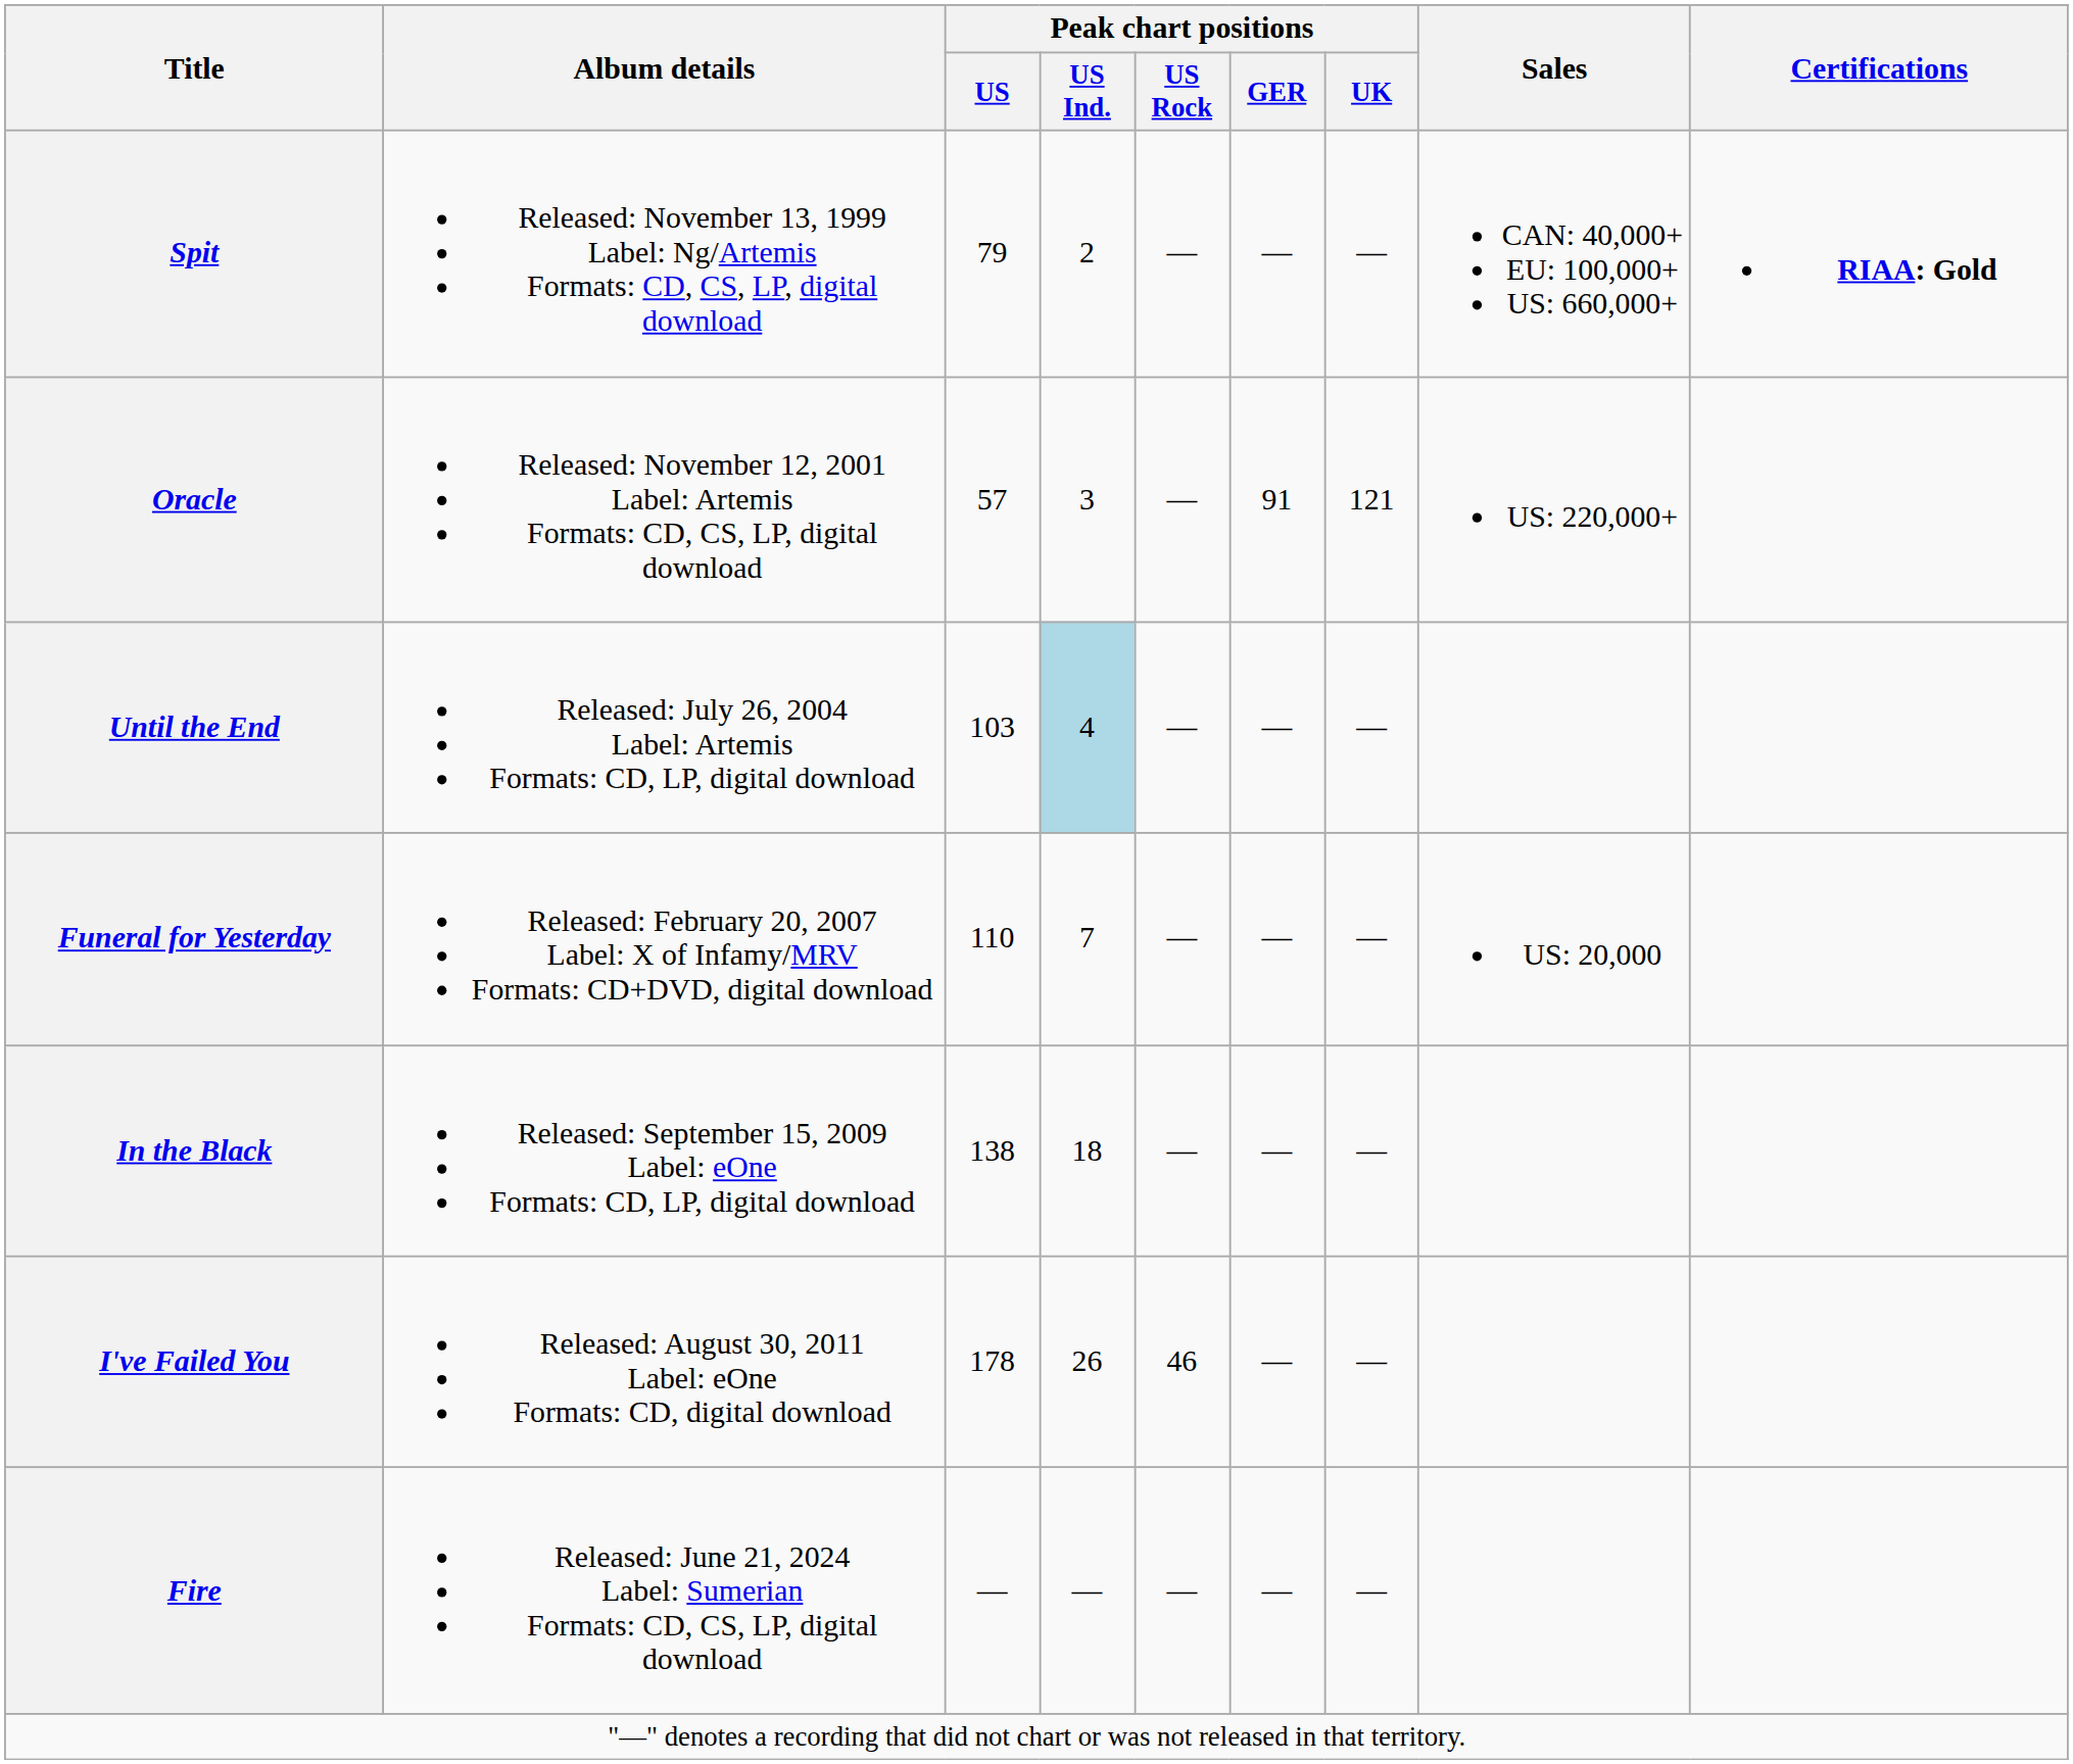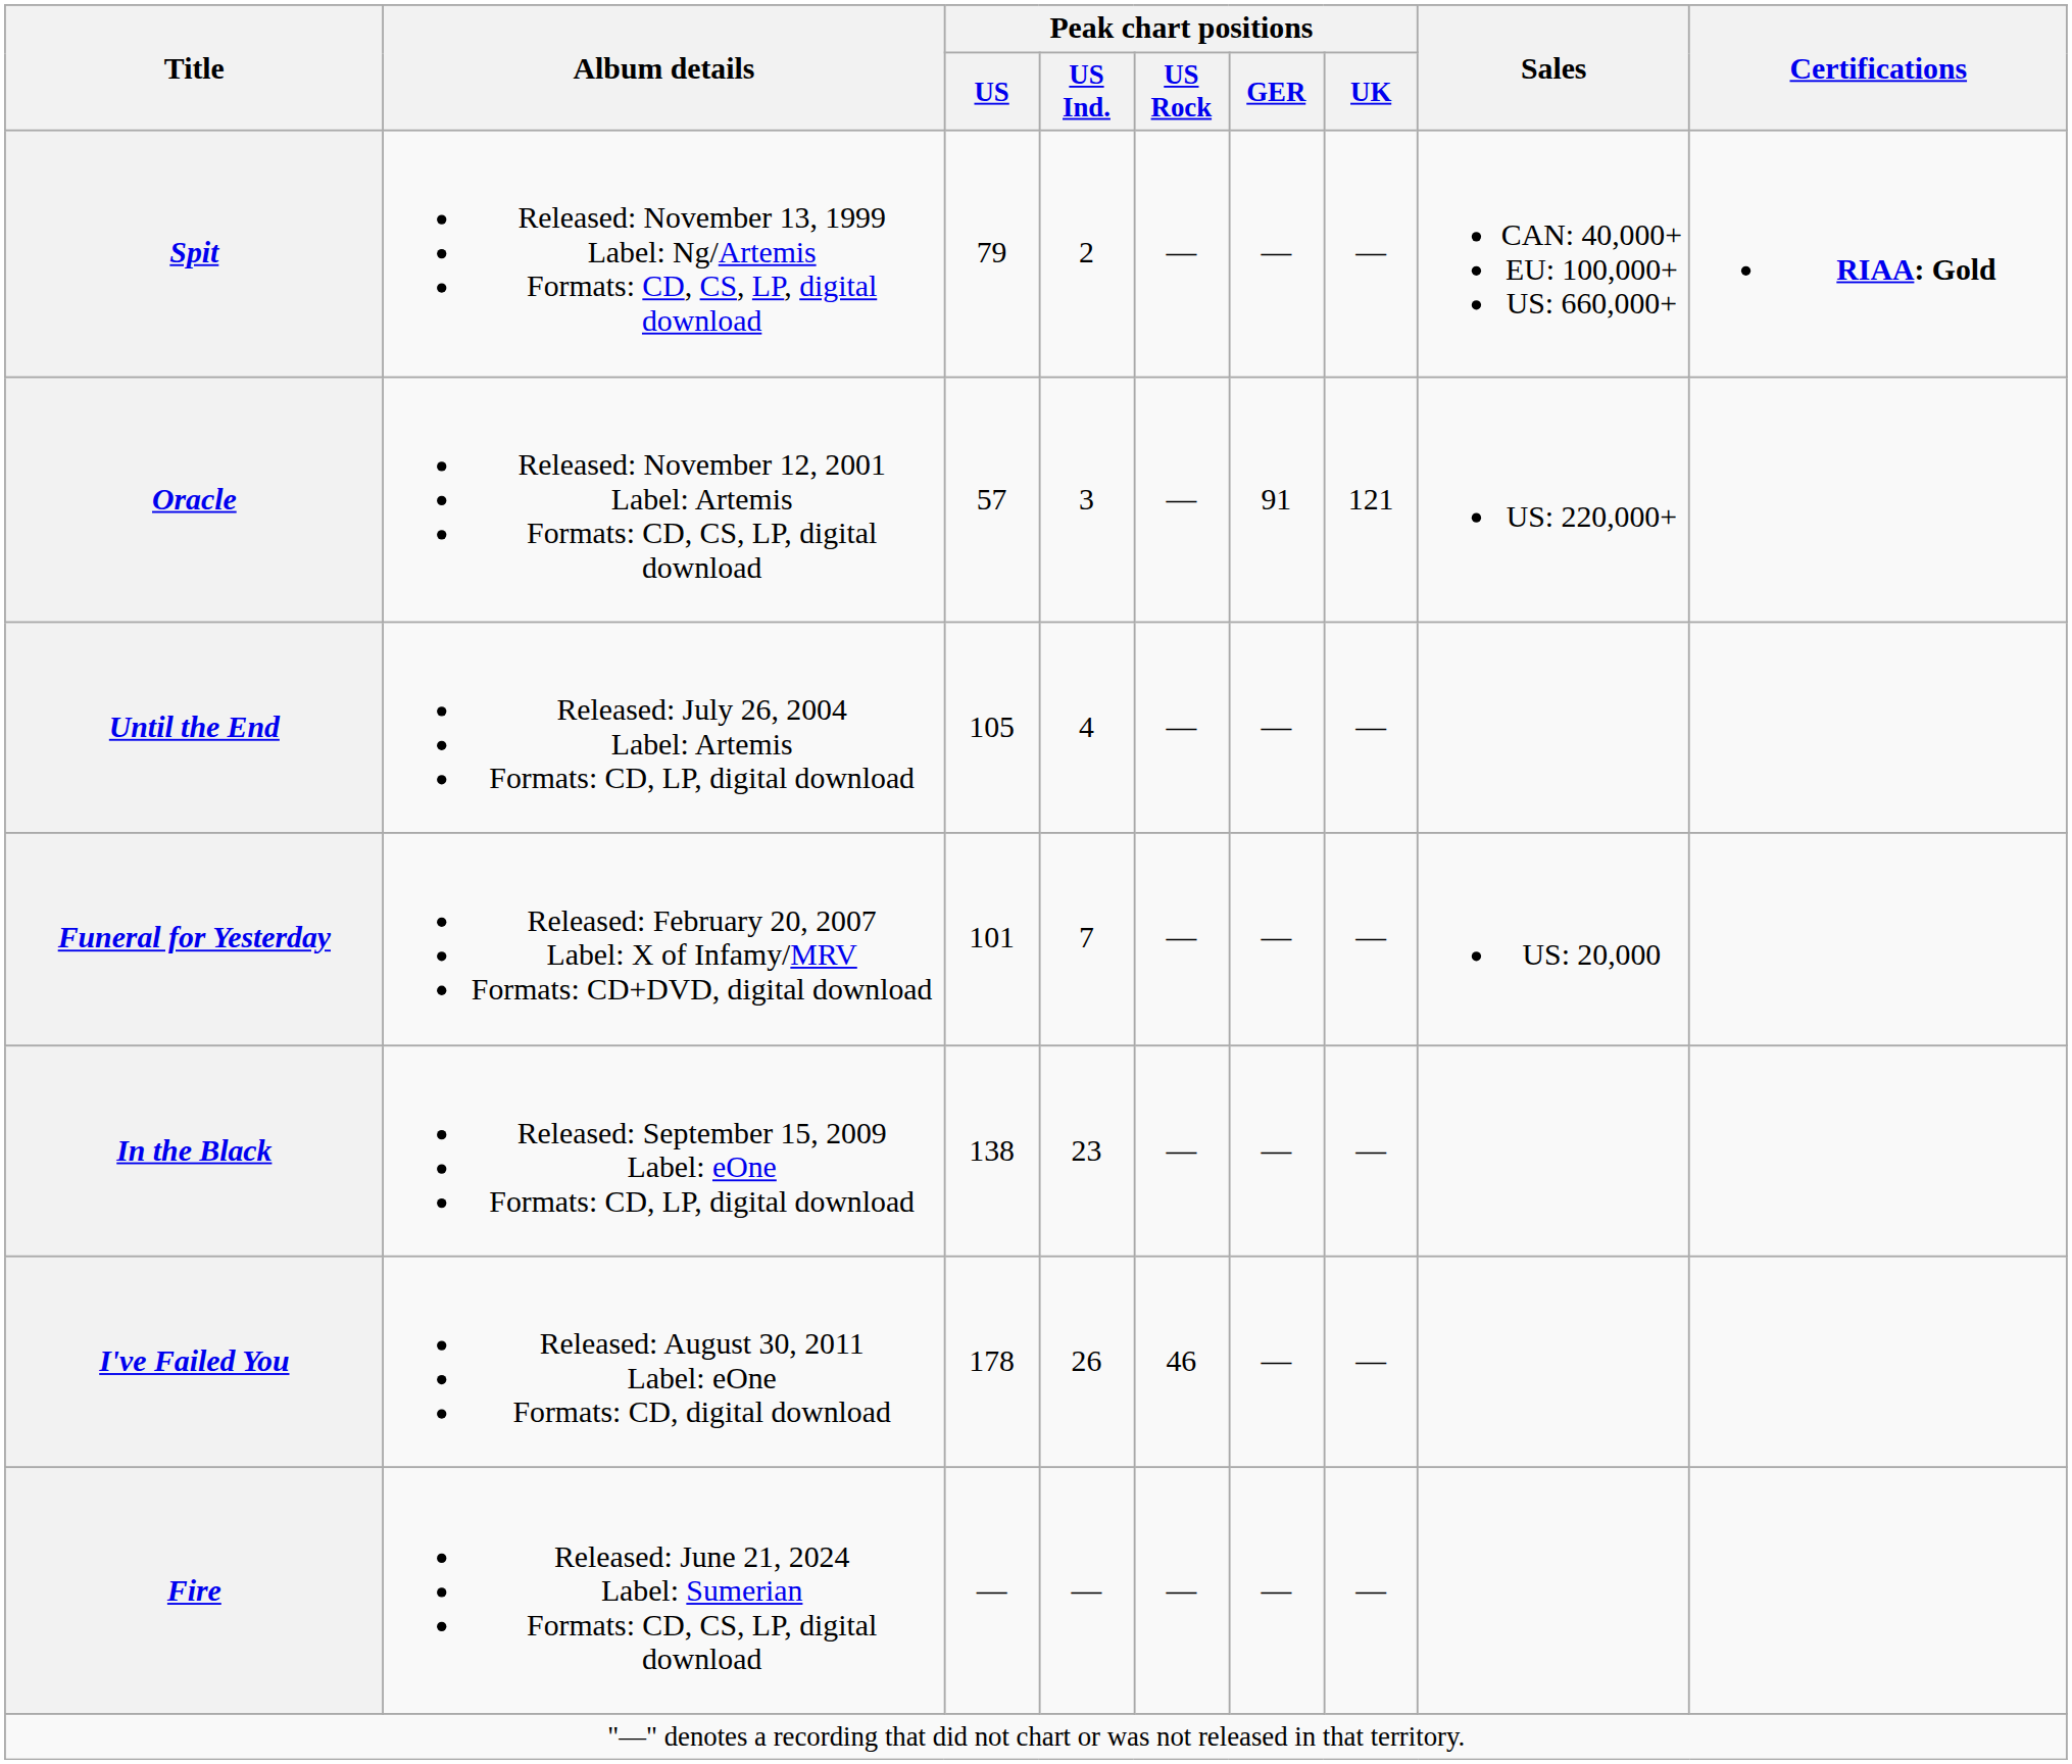 <table class="wikitable plainrowheaders" style="text-align:center;">
 <tr>
 <th scope="col" rowspan="2" style="width:12em;">Title</th>
 <th scope="col" rowspan="2" style="width:18em;">Album details</th>
 <th scope="col" colspan="5">Peak chart positions</th>
 <th rowspan="2">Sales</th>
 <th rowspan="2" scope="col" style="width:12em;"><a href='#'>Certifications</a></th>
 </tr>
 <tr>
 <th scope="col" style="width:3em;font-size:90%;"><a href='#'>US</a><br></th>
 <th scope="col" style="width:3em;font-size:90%;"><a href='#'>US<br>Ind.</a><br></th>
 <th scope="col" style="width:3em;font-size:90%;"><a href='#'>US<br>Rock</a><br></th>
 <th scope="col" style="width:3em;font-size:90%;"><a href='#'>GER</a><br></th>
 <th scope="col" style="width:3em;font-size:90%;"><a href='#'>UK</a><br></th>
 </tr>
 <tr>
 <th scope="row"><em><a href='#'>Spit</a></em></th>
 <td><br><ul><li>Released: November 13, 1999</li><li>Label: Ng/<a href='#'>Artemis</a></li><li>Formats: <a href='#'>CD</a>, <a href='#'>CS</a>, <a href='#'>LP</a>, <a href='#'>digital download</a></li></ul></td>
 <td>79</td>
 <td>2</td>
 <td>—</td>
 <td>—</td>
 <td>—</td>
 <td><br><ul><li>CAN: 40,000+</li><li>EU: 100,000+</li><li>US: 660,000+</li></ul></td>
 <td><strong><br><ul><li><a href='#'>RIAA</a>: Gold</li></ul></strong></td>
 </tr>
 <tr>
 <th scope="row"><em><a href='#'>Oracle</a></em></th>
 <td><br><ul><li>Released: November 12, 2001</li><li>Label: Artemis</li><li>Formats: CD, CS, LP, digital download</li></ul></td>
 <td>57</td>
 <td>3</td>
 <td>—</td>
 <td>91</td>
 <td>121</td>
 <td><br><ul><li>US: 220,000+</li></ul></td>
 <td></td>
 </tr>
 <tr>
 <th scope="row"><em><a href='#'>Until the End</a></em></th>
 <td><br><ul><li>Released: July 26, 2004</li><li>Label: Artemis</li><li>Formats: CD, LP, digital download</li></ul></td>
-<td>103</td>
-<td style="background: lightblue;">4</td>
+<td>105</td>
+<td>4</td>
 <td>—</td>
 <td>—</td>
 <td>—</td>
 <td></td>
 <td></td>
 </tr>
 <tr>
 <th scope="row"><em><a href='#'>Funeral for Yesterday</a></em></th>
 <td><br><ul><li>Released: February 20, 2007</li><li>Label: X of Infamy/<a href='#'>MRV</a></li><li>Formats: CD+DVD, digital download</li></ul></td>
-<td>110</td>
+<td>101</td>
 <td>7</td>
 <td>—</td>
 <td>—</td>
 <td>—</td>
 <td><br><ul><li>US: 20,000</li></ul></td>
 <td></td>
 </tr>
 <tr>
 <th scope="row"><em><a href='#'>In the Black</a></em></th>
 <td><br><ul><li>Released: September 15, 2009</li><li>Label: <a href='#'>eOne</a></li><li>Formats: CD, LP, digital download</li></ul></td>
 <td>138</td>
-<td>18</td>
+<td>23</td>
 <td>—</td>
 <td>—</td>
 <td>—</td>
 <td></td>
 <td></td>
 </tr>
 <tr>
 <th scope="row"><em><a href='#'>I've Failed You</a></em></th>
 <td><br><ul><li>Released: August 30, 2011</li><li>Label: eOne</li><li>Formats: CD, digital download</li></ul></td>
 <td>178</td>
 <td>26</td>
 <td>46</td>
 <td>—</td>
 <td>—</td>
 <td></td>
 <td></td>
 </tr>
 <tr>
 <th scope="row"><em><a href='#'>Fire</a></em></th>
 <td><br><ul><li>Released: June 21, 2024</li><li>Label: <a href='#'>Sumerian</a></li><li>Formats: CD, CS, LP, digital download</li></ul></td>
 <td>—</td>
 <td>—</td>
 <td>—</td>
 <td>—</td>
 <td>—</td>
 <td></td>
 <td></td>
 </tr>
 <tr>
 <td colspan="11" style="font-size:90%">"—" denotes a recording that did not chart or was not released in that territory.</td>
 </tr>
 </table>
